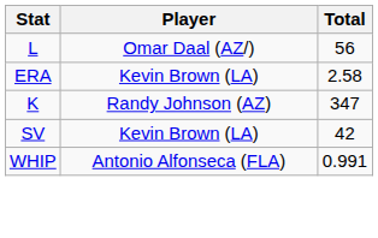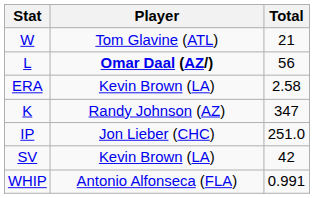 <table class="wikitable" style="text-align:center;">
 <tr>
 <th style="width:15%">Stat</th>
 <th>Player</th>
 <th style="width:15%">Total</th>
 </tr>
 <tr>
+<td><a href='#'>W</a></td>
+<td><a href='#'>Tom Glavine</a> (<a href='#'>ATL</a>)</td>
+<td>21</td>
+</tr>
+<tr>
 <td><a href='#'>L</a></td>
-<td><a href='#'>Omar Daal</a> (<a href='#'>AZ</a>/)</td>
+<td><strong><a href='#'>Omar Daal</a> (<a href='#'>AZ</a>/)</strong></td>
 <td>56</td>
 </tr>
 <tr>
 <td><a href='#'>ERA</a></td>
 <td><a href='#'>Kevin Brown</a> (<a href='#'>LA</a>)</td>
 <td>2.58</td>
 </tr>
 <tr>
 <td><a href='#'>K</a></td>
 <td><a href='#'>Randy Johnson</a> (<a href='#'>AZ</a>)</td>
 <td>347</td>
 </tr>
 <tr>
+<td><a href='#'>IP</a></td>
+<td><a href='#'>Jon Lieber</a> (<a href='#'>CHC</a>)</td>
+<td>251.0</td>
+</tr>
+<tr>
 <td><a href='#'>SV</a></td>
 <td><a href='#'>Kevin Brown</a> (<a href='#'>LA</a>)</td>
 <td>42</td>
 </tr>
 <tr>
 <td><a href='#'>WHIP</a></td>
 <td><a href='#'>Antonio Alfonseca</a> (<a href='#'>FLA</a>)</td>
 <td>0.991</td>
 </tr>
 </table>
